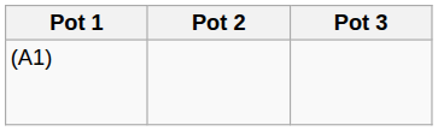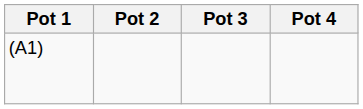 <table class="wikitable">
 <tr>
 <th width=15%>Pot 1</th>
 <th width=15%>Pot 2</th>
 <th width=15%>Pot 3</th>
+<th width=15%>Pot 4</th>
 </tr>
 <tr>
 <td> (A1)<br> <br> <br></td>
 <td><br><br><br></td>
 <td><br><br><br></td>
+<td><br><br><br></td>
 </tr>
 </table>
